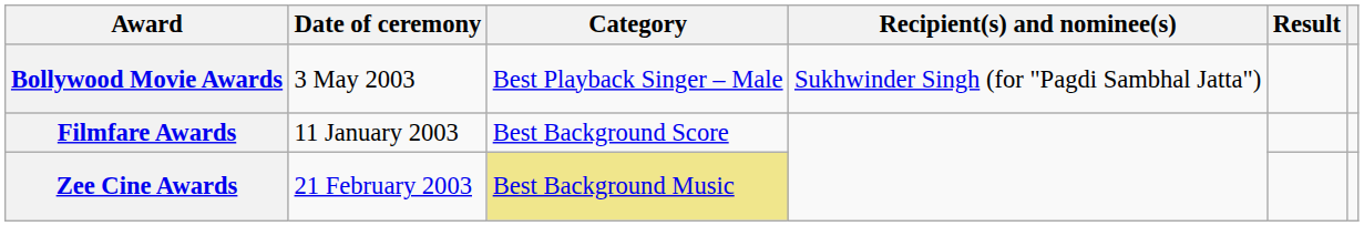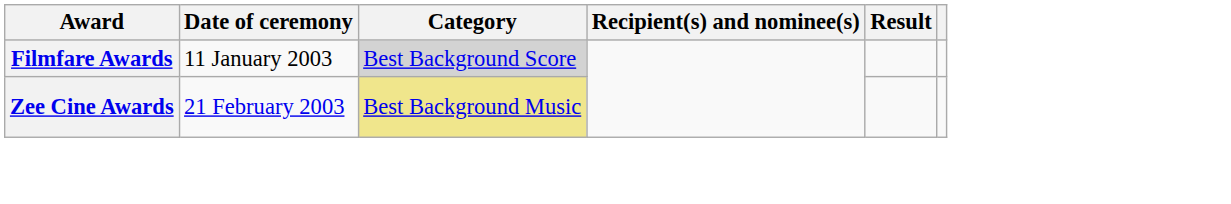 <table class="wikitable plainrowheaders sortable">
 <tr>
 <th scope="col">Award</th>
 <th scope="col">Date of ceremony</th>
 <th scope="col">Category</th>
 <th scope="col">Recipient(s) and nominee(s)</th>
 <th scope="col">Result</th>
 <th scope="col" class="unsortable"></th>
 </tr>
 <tr>
-<th scope="row"><a href='#'>Bollywood Movie Awards</a></th>
-<td>3 May 2003</td>
-<td><a href='#'>Best Playback Singer – Male</a></td>
-<td><a href='#'>Sukhwinder Singh</a> (for "Pagdi Sambhal Jatta")</td>
-<td></td>
-<td style="text-align:center;"><br><br></td>
-</tr>
-<tr>
 <th scope="row"><a href='#'>Filmfare Awards</a></th>
 <td>11 January 2003</td>
-<td><a href='#'>Best Background Score</a></td>
+<td style="background: lightgrey;"><a href='#'>Best Background Score</a></td>
 <td rowspan="2"></td>
 <td></td>
 <td style="text-align:center;"><br></td>
 </tr>
 <tr>
 <th scope="row"><a href='#'>Zee Cine Awards</a></th>
 <td><a href='#'>21 February 2003</a></td>
 <td style="background: khaki;"><a href='#'>Best Background Music</a></td>
 <td></td>
 <td style="text-align:center;"><br><br></td>
 </tr>
 </table>
